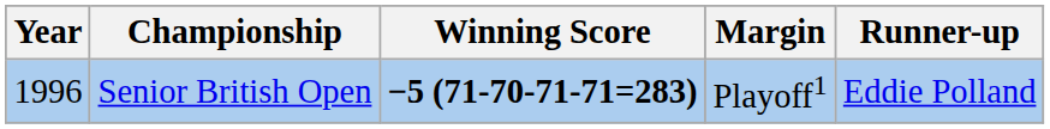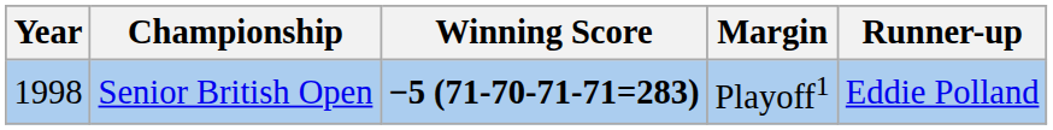 <table class="wikitable">
 <tr>
 <th>Year</th>
 <th>Championship</th>
 <th>Winning Score</th>
 <th>Margin</th>
 <th>Runner-up</th>
 </tr>
 <tr style="background:#ABCDEF;">
-<td>1996</td>
+<td>1998</td>
 <td><a href='#'>Senior British Open</a></td>
 <td><strong>−5 (71-70-71-71=283)</strong></td>
 <td>Playoff<sup>1</sup></td>
 <td> <a href='#'>Eddie Polland</a></td>
 </tr>
 </table>
